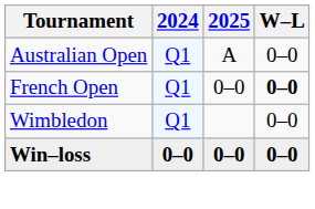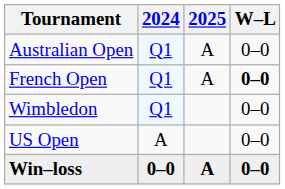 <table class=wikitable style=text-align:center;>
 <tr>
 <th>Tournament</th>
 <th><a href='#'>2024</a></th>
 <th><a href='#'>2025</a></th>
 <th>W–L</th>
 </tr>
 <tr>
 <td align=left><a href='#'>Australian Open</a></td>
 <td bgcolor=#f0f8ff><a href='#'>Q1</a></td>
 <td>A</td>
 <td>0–0</td>
 </tr>
 <tr>
 <td align=left><a href='#'>French Open</a></td>
 <td bgcolor=#f0f8ff><a href='#'>Q1</a></td>
-<td>0–0</td>
+<td>A</td>
 <td><strong>0–0</strong></td>
 </tr>
 <tr>
 <td align=left><a href='#'>Wimbledon</a></td>
 <td bgcolor=f0f8ff><a href='#'>Q1</a></td>
 <td></td>
 <td>0–0</td>
 </tr>
+<tr>
+<td align=left><a href='#'>US Open</a></td>
+<td>A</td>
+<td></td>
+<td>0–0</td>
+</tr>
 <tr style="background:#efefef; font-weight:bold;">
 <td style="text-align:left">Win–loss</td>
 <td>0–0</td>
-<td>0–0</td>
+<td>A</td>
 <td>0–0</td>
 </tr>
 </table>
